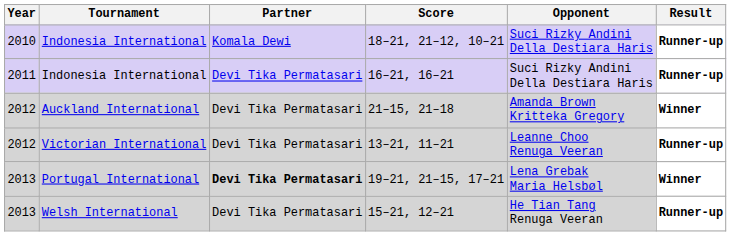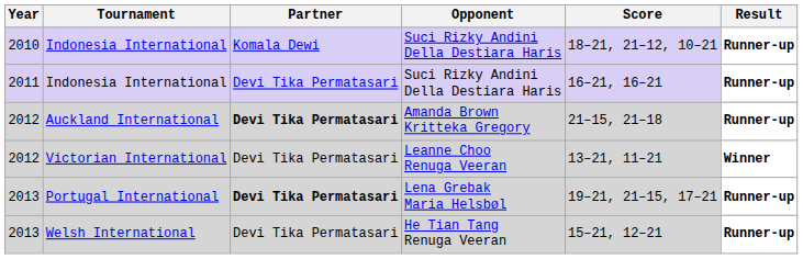 <table class="sortable wikitable" style="font-size: 90%;">
 <tr>
 <th>Year</th>
 <th>Tournament</th>
 <th>Partner</th>
+<th>Opponent</th>
 <th>Score</th>
-<th>Opponent</th>
 <th>Result</th>
 </tr>
 <tr style="background:#D8CEF6">
 <td align="center">2010</td>
 <td align="left"><a href='#'>Indonesia International</a></td>
 <td align="left"> <a href='#'>Komala Dewi</a></td>
+<td align="left"> <a href='#'>Suci Rizky Andini</a> <br>  <a href='#'>Della Destiara Haris</a></td>
 <td align="left">18–21, 21–12, 10–21</td>
-<td align="left"> <a href='#'>Suci Rizky Andini</a> <br>  <a href='#'>Della Destiara Haris</a></td>
 <td style="text-align:left; background:white"> <strong>Runner-up</strong></td>
 </tr>
 <tr style="background:#D8CEF6">
 <td align="center">2011</td>
 <td align="left">Indonesia International</td>
 <td align="left"> <a href='#'>Devi Tika Permatasari</a></td>
+<td align="left"> Suci Rizky Andini <br>  Della Destiara Haris</td>
 <td align="left">16–21, 16–21</td>
-<td align="left"> Suci Rizky Andini <br>  Della Destiara Haris</td>
 <td style="text-align:left; background:white"> <strong>Runner-up</strong></td>
 </tr>
 <tr style="background:#D5D5D5">
 <td align="center">2012</td>
 <td align="left"><a href='#'>Auckland International</a></td>
-<td align="left"> Devi Tika Permatasari</td>
+<td align="left"><strong> Devi Tika Permatasari</strong></td>
+<td align="left"> <a href='#'>Amanda Brown</a> <br>  <a href='#'>Kritteka Gregory</a></td>
 <td align="left">21–15, 21–18</td>
-<td align="left"> <a href='#'>Amanda Brown</a> <br>  <a href='#'>Kritteka Gregory</a></td>
-<td style="text-align:left; background:white"> <strong>Winner</strong></td>
+<td style="text-align:left; background:white"> <strong>Runner-up</strong></td>
 </tr>
 <tr style="background:#D5D5D5">
 <td align="center">2012</td>
 <td align="left"><a href='#'>Victorian International</a></td>
 <td align="left"> Devi Tika Permatasari</td>
+<td align="left"> <a href='#'>Leanne Choo</a> <br>  <a href='#'>Renuga Veeran</a></td>
 <td align="left">13–21, 11–21</td>
-<td align="left"> <a href='#'>Leanne Choo</a> <br>  <a href='#'>Renuga Veeran</a></td>
-<td style="text-align:left; background:white"> <strong>Runner-up</strong></td>
+<td style="text-align:left; background:white"> <strong>Winner</strong></td>
 </tr>
 <tr style="background:#D5D5D5">
 <td align="center">2013</td>
 <td align="left"><a href='#'>Portugal International</a></td>
 <td align="left"><strong> Devi Tika Permatasari</strong></td>
+<td align="left"> <a href='#'>Lena Grebak</a> <br>  <a href='#'>Maria Helsbøl</a></td>
 <td align="left">19–21, 21–15, 17–21</td>
-<td align="left"> <a href='#'>Lena Grebak</a> <br>  <a href='#'>Maria Helsbøl</a></td>
-<td style="text-align:left; background:white"> <strong>Winner</strong></td>
+<td style="text-align:left; background:white"> <strong>Runner-up</strong></td>
 </tr>
 <tr style="background:#D5D5D5">
 <td align="center">2013</td>
 <td align="left"><a href='#'>Welsh International</a></td>
 <td align="left"> Devi Tika Permatasari</td>
+<td align="left"> <a href='#'>He Tian Tang</a> <br>  Renuga Veeran</td>
 <td align="left">15–21, 12–21</td>
-<td align="left"> <a href='#'>He Tian Tang</a> <br>  Renuga Veeran</td>
 <td style="text-align:left; background:white"> <strong>Runner-up</strong></td>
 </tr>
 </table>
